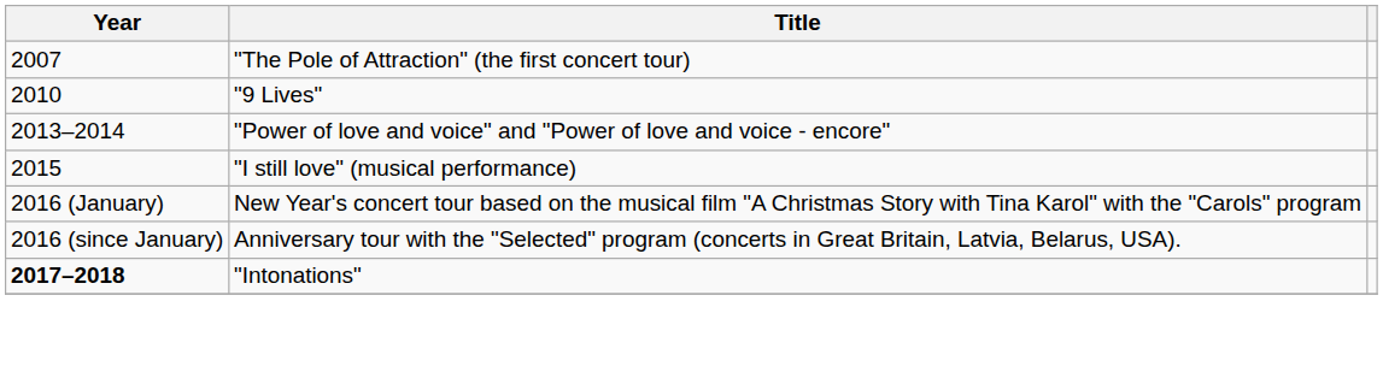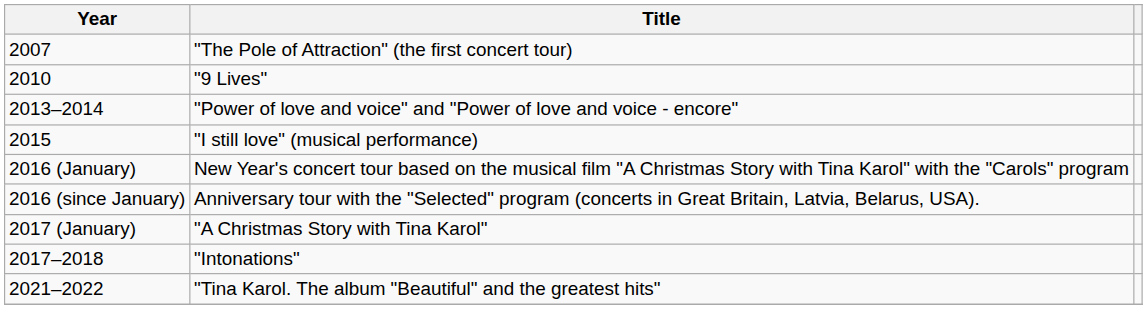 <table class="wikitable">
 <tr align="center">
 <th>Year</th>
 <th>Title</th>
 <th></th>
 </tr>
 <tr>
 <td>2007</td>
 <td>"The Pole of Attraction" (the first concert tour)</td>
 <td></td>
 </tr>
 <tr>
 <td>2010</td>
 <td>"9 Lives"</td>
 <td></td>
 </tr>
 <tr>
 <td>2013–2014</td>
 <td>"Power of love and voice" and "Power of love and voice - encore"</td>
 <td></td>
 </tr>
 <tr>
 <td>2015</td>
 <td>"I still love" (musical performance)</td>
 <td></td>
 </tr>
 <tr>
 <td>2016 (January)</td>
 <td>New Year's concert tour based on the musical film "A Christmas Story with Tina Karol" with the "Carols" program</td>
 <td></td>
 </tr>
 <tr>
 <td>2016 (since January)</td>
 <td>Anniversary tour with the "Selected" program (concerts in Great Britain, Latvia, Belarus, USA).</td>
 <td></td>
 </tr>
 <tr>
-<td><strong>2017–2018</strong></td>
+<td>2017 (January)</td>
+<td>"A Christmas Story with Tina Karol"</td>
+<td></td>
+</tr>
+<tr>
+<td>2017–2018</td>
 <td>"Intonations"</td>
+<td></td>
+</tr>
+<tr>
+<td>2021–2022</td>
+<td>"Tina Karol. The album "Beautiful" and the greatest hits"</td>
 <td></td>
 </tr>
 <tr>
 </tr>
 </table>
